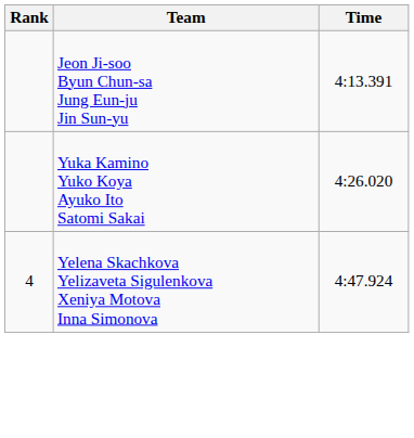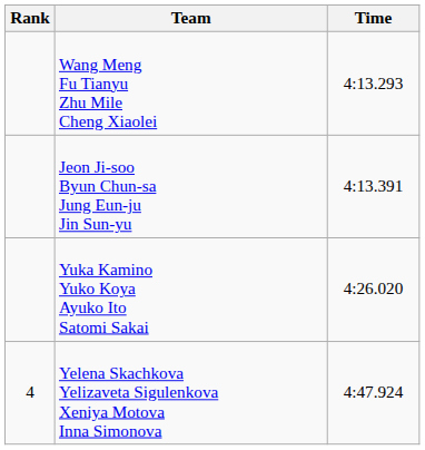 <table class=wikitable style="text-align:center">
 <tr>
 <th width=40>Rank</th>
 <th width=250>Team</th>
 <th width=80>Time</th>
+</tr>
+<tr>
+<td></td>
+<td align=left><br><a href='#'>Wang Meng</a><br><a href='#'>Fu Tianyu</a><br><a href='#'>Zhu Mile</a><br><a href='#'>Cheng Xiaolei</a></td>
+<td>4:13.293</td>
 </tr>
 <tr>
 <td></td>
 <td align=left><br><a href='#'>Jeon Ji-soo</a><br><a href='#'>Byun Chun-sa</a><br><a href='#'>Jung Eun-ju</a><br><a href='#'>Jin Sun-yu</a></td>
 <td>4:13.391</td>
 </tr>
 <tr>
 <td></td>
 <td align=left><br><a href='#'>Yuka Kamino</a><br><a href='#'>Yuko Koya</a><br><a href='#'>Ayuko Ito</a><br><a href='#'>Satomi Sakai</a></td>
 <td>4:26.020</td>
 </tr>
 <tr>
 <td>4</td>
 <td align=left><br><a href='#'>Yelena Skachkova</a><br><a href='#'>Yelizaveta Sigulenkova</a><br><a href='#'>Xeniya Motova</a><br><a href='#'>Inna Simonova</a></td>
 <td>4:47.924</td>
 </tr>
 </table>
